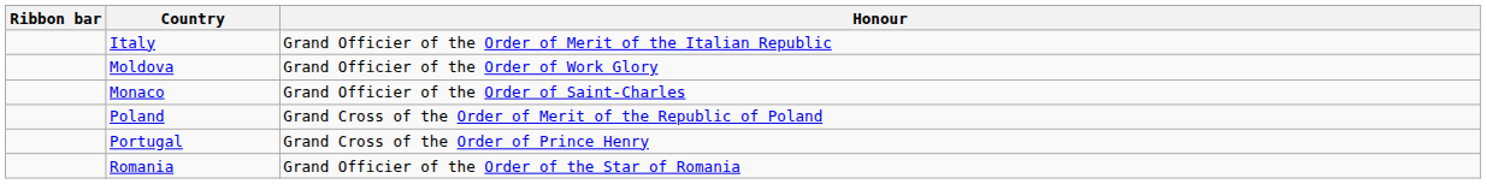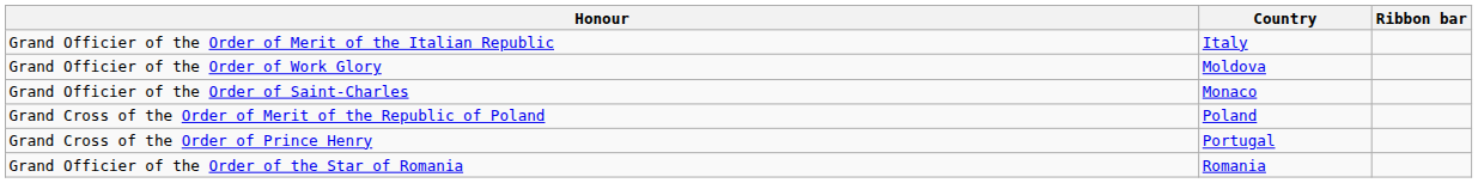 <table class="wikitable" style="width:100%;">
 <tr>
+<th>Honour</th>
+<th>Country</th>
 <th style="width:80px;">Ribbon bar</th>
-<th>Country</th>
-<th>Honour</th>
 </tr>
 <tr>
+<td>Grand Officier of the <a href='#'>Order of Merit of the Italian Republic</a></td>
+<td><a href='#'>Italy</a></td>
 <td></td>
-<td><a href='#'>Italy</a></td>
-<td>Grand Officier of the <a href='#'>Order of Merit of the Italian Republic</a></td>
 </tr>
 <tr>
+<td>Grand Officier of the <a href='#'>Order of Work Glory</a></td>
+<td><a href='#'>Moldova</a></td>
 <td></td>
-<td><a href='#'>Moldova</a></td>
-<td>Grand Officier of the <a href='#'>Order of Work Glory</a></td>
 </tr>
 <tr>
+<td>Grand Officier of the <a href='#'>Order of Saint-Charles</a></td>
+<td><a href='#'>Monaco</a></td>
 <td></td>
-<td><a href='#'>Monaco</a></td>
-<td>Grand Officier of the <a href='#'>Order of Saint-Charles</a></td>
 </tr>
 <tr>
+<td>Grand Cross of the <a href='#'>Order of Merit of the Republic of Poland</a></td>
+<td><a href='#'>Poland</a></td>
 <td></td>
-<td><a href='#'>Poland</a></td>
-<td>Grand Cross of the <a href='#'>Order of Merit of the Republic of Poland</a></td>
 </tr>
 <tr>
+<td>Grand Cross of the <a href='#'>Order of Prince Henry</a></td>
+<td><a href='#'>Portugal</a></td>
 <td></td>
-<td><a href='#'>Portugal</a></td>
-<td>Grand Cross of the <a href='#'>Order of Prince Henry</a></td>
 </tr>
 <tr>
+<td>Grand Officier of the <a href='#'>Order of the Star of Romania</a></td>
+<td><a href='#'>Romania</a></td>
 <td></td>
-<td><a href='#'>Romania</a></td>
-<td>Grand Officier of the <a href='#'>Order of the Star of Romania</a></td>
 </tr>
 </table>
